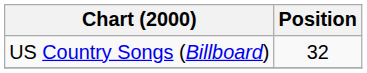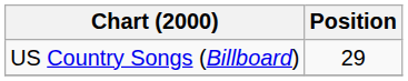 <table class="wikitable sortable">
 <tr>
 <th scope="col">Chart (2000)</th>
 <th scope="col">Position</th>
 </tr>
 <tr>
 <td>US <a href='#'>Country Songs</a> (<em><a href='#'>Billboard</a></em>)</td>
-<td align="center">32</td>
+<td align="center">29</td>
 </tr>
 <tr>
 </tr>
 </table>
